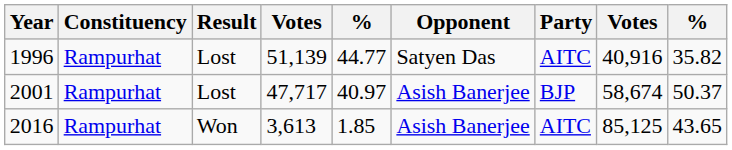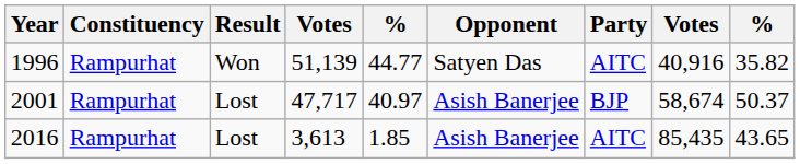 <table class="wikitable">
 <tr>
 <th>Year</th>
 <th>Constituency</th>
 <th>Result</th>
 <th>Votes</th>
 <th>%</th>
 <th>Opponent</th>
 <th>Party</th>
 <th>Votes</th>
 <th>%</th>
 </tr>
 <tr>
 <td>1996</td>
 <td><a href='#'>Rampurhat</a></td>
-<td>Lost</td>
+<td>Won</td>
 <td>51,139</td>
 <td>44.77</td>
 <td>Satyen Das</td>
 <td><a href='#'>AITC</a></td>
 <td>40,916</td>
 <td>35.82</td>
 </tr>
 <tr>
 <td>2001</td>
 <td><a href='#'>Rampurhat</a></td>
 <td>Lost</td>
 <td>47,717</td>
 <td>40.97</td>
 <td><a href='#'>Asish Banerjee</a></td>
 <td><a href='#'>BJP</a></td>
 <td>58,674</td>
 <td>50.37</td>
 </tr>
 <tr>
 <td>2016</td>
 <td><a href='#'>Rampurhat</a></td>
-<td>Won</td>
+<td>Lost</td>
 <td>3,613</td>
 <td>1.85</td>
 <td><a href='#'>Asish Banerjee</a></td>
 <td><a href='#'>AITC</a></td>
-<td>85,125</td>
+<td>85,435</td>
 <td>43.65</td>
 </tr>
 </table>
